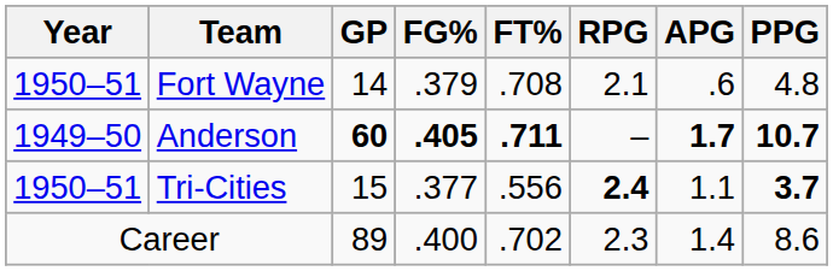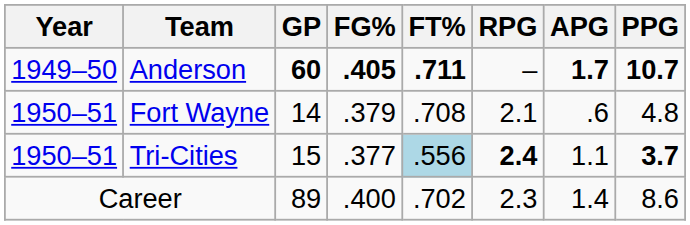 <table class="wikitable sortable" style="font-size:95%; text-align:right;">
 <tr>
 <th>Year</th>
 <th>Team</th>
 <th>GP</th>
 <th>FG%</th>
 <th>FT%</th>
 <th>RPG</th>
 <th>APG</th>
 <th>PPG</th>
-</tr>
-<tr>
-<td style="text-align:left;"><a href='#'>1950–51</a></td>
-<td style="text-align:left;"><a href='#'>Fort Wayne</a></td>
-<td>14</td>
-<td>.379</td>
-<td>.708</td>
-<td>2.1</td>
-<td>.6</td>
-<td>4.8</td>
 </tr>
 <tr>
 <td style="text-align:left;"><a href='#'>1949–50</a></td>
 <td style="text-align:left;"><a href='#'>Anderson</a></td>
 <td><strong>60</strong></td>
 <td><strong>.405</strong></td>
 <td><strong>.711</strong></td>
 <td>–</td>
 <td><strong>1.7</strong></td>
 <td><strong>10.7</strong></td>
 </tr>
 <tr>
 <td style="text-align:left;"><a href='#'>1950–51</a></td>
+<td style="text-align:left;"><a href='#'>Fort Wayne</a></td>
+<td>14</td>
+<td>.379</td>
+<td>.708</td>
+<td>2.1</td>
+<td>.6</td>
+<td>4.8</td>
+</tr>
+<tr>
+<td style="text-align:left;"><a href='#'>1950–51</a></td>
 <td style="text-align:left;"><a href='#'>Tri-Cities</a></td>
 <td>15</td>
 <td>.377</td>
-<td>.556</td>
+<td style="background: lightblue;">.556</td>
 <td><strong>2.4</strong></td>
 <td>1.1</td>
 <td><strong>3.7</strong></td>
 </tr>
 <tr class="sortbottom">
 <td style="text-align:center;" colspan="2">Career</td>
 <td>89</td>
 <td>.400</td>
 <td>.702</td>
 <td>2.3</td>
 <td>1.4</td>
 <td>8.6</td>
 </tr>
 </table>
